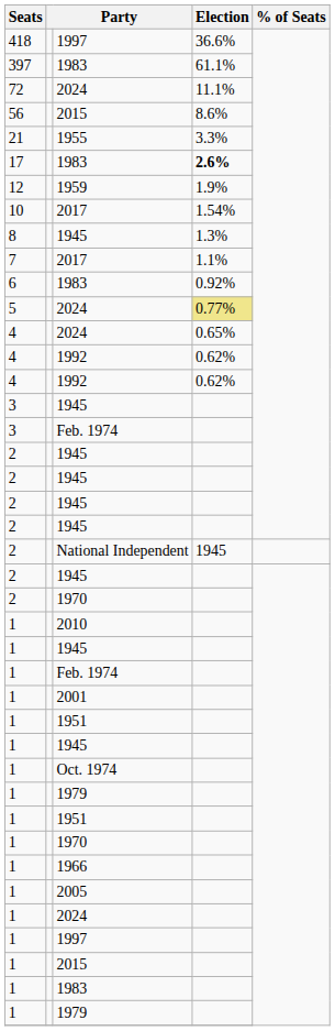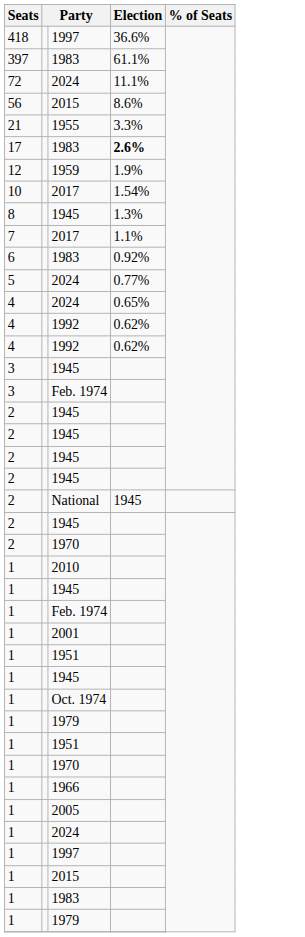 <table class="wikitable sortable">
 <tr>
 <th>Seats</th>
 <th colspan="2">Party</th>
 <th>Election</th>
 <th>% of Seats</th>
 </tr>
 <tr>
 <td>418</td>
 <td></td>
 <td>1997</td>
 <td>36.6%</td>
 </tr>
 <tr>
 <td>397</td>
 <td></td>
 <td>1983</td>
 <td>61.1%</td>
 </tr>
 <tr>
 <td>72</td>
 <td></td>
 <td>2024</td>
 <td>11.1%</td>
 </tr>
 <tr>
 <td>56</td>
 <td></td>
 <td>2015</td>
 <td>8.6%</td>
 </tr>
 <tr>
 <td>21</td>
 <td></td>
 <td>1955</td>
 <td>3.3%</td>
 </tr>
 <tr>
 <td>17</td>
 <td></td>
 <td>1983</td>
 <td><strong>2.6%</strong></td>
 </tr>
 <tr>
 <td>12</td>
 <td></td>
 <td>1959</td>
 <td>1.9%</td>
 </tr>
 <tr>
 <td>10</td>
 <td></td>
 <td>2017</td>
 <td>1.54%</td>
 </tr>
 <tr>
 <td>8</td>
 <td></td>
 <td>1945</td>
 <td>1.3%</td>
 </tr>
 <tr>
 <td>7</td>
 <td></td>
 <td>2017</td>
 <td>1.1%</td>
 </tr>
 <tr>
 <td>6</td>
 <td></td>
 <td>1983</td>
 <td>0.92%</td>
 </tr>
 <tr>
 <td>5</td>
 <td></td>
 <td>2024</td>
-<td style="background: khaki;">0.77%</td>
+<td>0.77%</td>
 </tr>
 <tr>
 <td>4</td>
 <td></td>
 <td>2024</td>
 <td>0.65%</td>
 </tr>
 <tr>
 <td>4</td>
 <td></td>
 <td>1992</td>
 <td>0.62%</td>
 </tr>
 <tr>
 <td>4</td>
 <td></td>
 <td>1992</td>
 <td>0.62%</td>
 </tr>
 <tr>
 <td>3</td>
 <td></td>
 <td>1945</td>
 <td></td>
 </tr>
 <tr>
 <td>3</td>
 <td></td>
 <td>Feb. 1974</td>
 <td></td>
 </tr>
 <tr>
 <td>2</td>
 <td></td>
 <td>1945</td>
 <td></td>
 </tr>
 <tr>
 <td>2</td>
 <td></td>
 <td>1945</td>
 <td></td>
 </tr>
 <tr>
 <td>2</td>
 <td></td>
 <td>1945</td>
 <td></td>
 </tr>
 <tr>
 <td>2</td>
 <td></td>
 <td>1945</td>
 <td></td>
 </tr>
 <tr>
 <td>2</td>
 <td></td>
-<td>National Independent</td>
+<td>National</td>
 <td>1945</td>
 <td></td>
 </tr>
 <tr>
 <td>2</td>
 <td></td>
 <td>1945</td>
 <td></td>
 </tr>
 <tr>
 <td>2</td>
 <td></td>
 <td>1970</td>
 <td></td>
 </tr>
 <tr>
 <td>1</td>
 <td></td>
 <td>2010</td>
 <td></td>
 </tr>
 <tr>
 <td>1</td>
 <td></td>
 <td>1945</td>
 <td></td>
 </tr>
 <tr>
 <td>1</td>
 <td></td>
 <td>Feb. 1974</td>
 <td></td>
 </tr>
 <tr>
 <td>1</td>
 <td></td>
 <td>2001</td>
 <td></td>
 </tr>
 <tr>
 <td>1</td>
 <td></td>
 <td>1951</td>
 <td></td>
 </tr>
 <tr>
 <td>1</td>
 <td></td>
 <td>1945</td>
 <td></td>
 </tr>
 <tr>
 <td>1</td>
 <td></td>
 <td>Oct. 1974</td>
 <td></td>
 </tr>
 <tr>
 <td>1</td>
 <td></td>
 <td>1979</td>
 <td></td>
 </tr>
 <tr>
 <td>1</td>
 <td></td>
 <td>1951</td>
 <td></td>
 </tr>
 <tr>
 <td>1</td>
 <td></td>
 <td>1970</td>
 <td></td>
 </tr>
 <tr>
 <td>1</td>
 <td></td>
 <td>1966</td>
 <td></td>
 </tr>
 <tr>
 <td>1</td>
 <td></td>
 <td>2005</td>
 <td></td>
 </tr>
 <tr>
 <td>1</td>
 <td></td>
 <td>2024</td>
 <td></td>
 </tr>
 <tr>
 <td>1</td>
 <td></td>
 <td>1997</td>
 <td></td>
 </tr>
 <tr>
 <td>1</td>
 <td></td>
 <td>2015</td>
 <td></td>
 </tr>
 <tr>
 <td>1</td>
 <td></td>
 <td>1983</td>
 <td></td>
 </tr>
 <tr>
 <td>1</td>
 <td></td>
 <td>1979</td>
 <td></td>
 </tr>
 <tr>
 </tr>
 </table>
